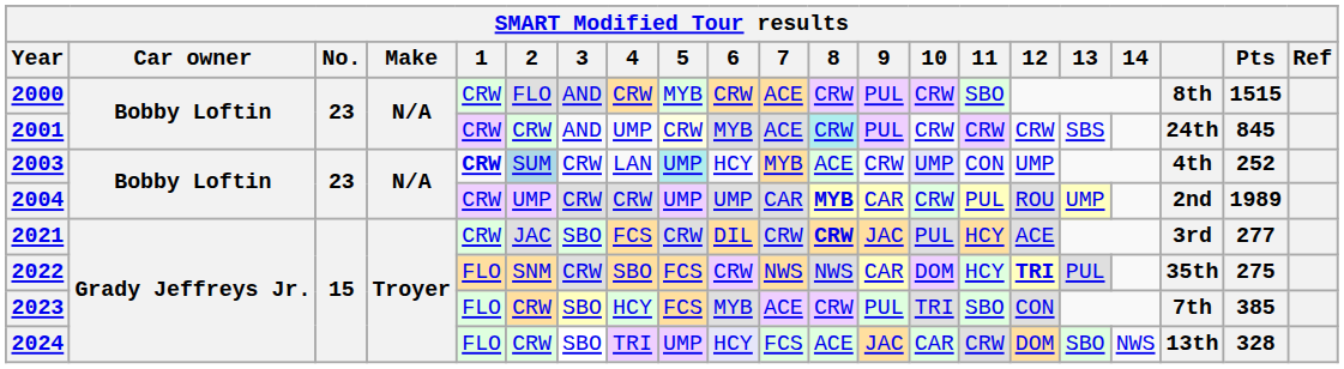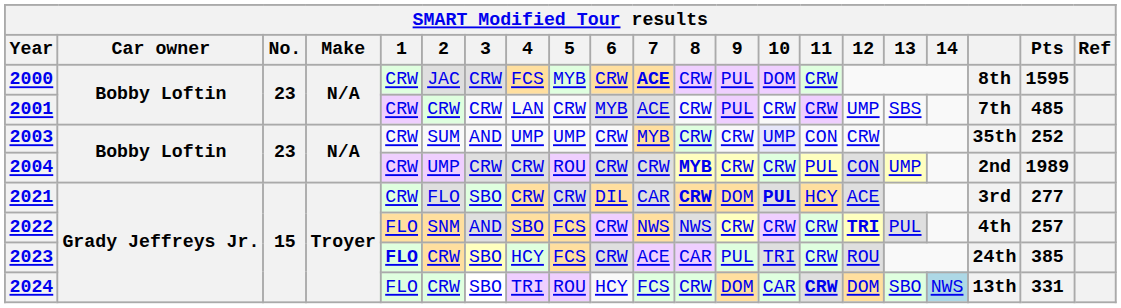 <table class="wikitable" style="text-align:center; font-size:75%">
 <tr>
 <th colspan=38><a href='#'>SMART Modified Tour</a> results</th>
 </tr>
 <tr>
 <th>Year</th>
 <th>Car owner</th>
 <th>No.</th>
 <th>Make</th>
 <th>1</th>
 <th>2</th>
 <th>3</th>
 <th>4</th>
 <th>5</th>
 <th>6</th>
 <th>7</th>
 <th>8</th>
 <th>9</th>
 <th>10</th>
 <th>11</th>
 <th>12</th>
 <th>13</th>
 <th>14</th>
 <th></th>
 <th>Pts</th>
 <th>Ref</th>
 </tr>
 <tr>
 <th><a href='#'>2000</a></th>
 <th rowspan=2>Bobby Loftin</th>
 <th rowspan=2>23</th>
 <th rowspan=2>N/A</th>
 <td style="background:#DFFFDF;"><a href='#'>CRW</a><br></td>
-<td style="background:#DFDFDF;"><a href='#'>FLO</a><br></td>
-<td style="background:#DFDFDF;"><a href='#'>AND</a><br></td>
-<td style="background:#FFDF9F;"><a href='#'>CRW</a><br></td>
+<td style="background:#DFDFDF;"><a href='#'>JAC</a><br></td>
+<td style="background:#DFDFDF;"><a href='#'>CRW</a><br></td>
+<td style="background:#FFDF9F;"><a href='#'>FCS</a><br></td>
 <td style="background:#DFFFDF;"><a href='#'>MYB</a><br></td>
 <td style="background:#FFDF9F;"><a href='#'>CRW</a><br></td>
-<td style="background:#FFDF9F;"><a href='#'>ACE</a><br></td>
+<td style="background:#FFDF9F;"><strong><a href='#'>ACE</a><br></strong></td>
 <td style="background:#EFCFFF;"><a href='#'>CRW</a><br></td>
 <td style="background:#EFCFFF;"><a href='#'>PUL</a><br></td>
-<td style="background:#EFCFFF;"><a href='#'>CRW</a><br></td>
-<td style="background:#DFFFDF;"><a href='#'>SBO</a><br></td>
+<td style="background:#EFCFFF;"><a href='#'>DOM</a><br></td>
+<td style="background:#DFFFDF;"><a href='#'>CRW</a><br></td>
 <td colspan=3></td>
 <th>8th</th>
-<th>1515</th>
+<th>1595</th>
 <th></th>
 </tr>
 <tr>
 <th><a href='#'>2001</a></th>
 <td style="background:#EFCFFF;"><a href='#'>CRW</a><br></td>
 <td style="background:#DFFFDF;"><a href='#'>CRW</a><br></td>
-<td><a href='#'>AND</a></td>
-<td><a href='#'>UMP</a></td>
-<td style="background: lightyellow;"><a href='#'>CRW</a></td>
+<td><a href='#'>CRW</a></td>
+<td><a href='#'>LAN</a></td>
+<td><a href='#'>CRW</a></td>
 <td style="background:#DFDFDF;"><a href='#'>MYB</a><br></td>
 <td style="background:#DFDFDF;"><a href='#'>ACE</a><br></td>
-<td style="background: paleturquoise;"><a href='#'>CRW</a></td>
+<td><a href='#'>CRW</a></td>
 <td style="background:#EFCFFF;"><a href='#'>PUL</a><br></td>
 <td><a href='#'>CRW</a></td>
 <td style="background:#EFCFFF;"><a href='#'>CRW</a><br></td>
-<td><a href='#'>CRW</a></td>
+<td><a href='#'>UMP</a></td>
 <td><a href='#'>SBS</a></td>
 <td></td>
-<th>24th</th>
-<th>845</th>
+<th>7th</th>
+<th>485</th>
 <th></th>
 </tr>
 <tr>
 <th><a href='#'>2003</a></th>
 <th rowspan=2>Bobby Loftin</th>
 <th rowspan=2>23</th>
 <th rowspan=2>N/A</th>
-<td><strong><a href='#'>CRW</a></strong></td>
-<td style="background: lightblue;"><a href='#'>SUM</a></td>
 <td><a href='#'>CRW</a></td>
-<td><a href='#'>LAN</a></td>
-<td style="background: paleturquoise;"><a href='#'>UMP</a></td>
-<td><a href='#'>HCY</a></td>
+<td><a href='#'>SUM</a></td>
+<td><a href='#'>AND</a></td>
+<td><a href='#'>UMP</a></td>
+<td><a href='#'>UMP</a></td>
+<td><a href='#'>CRW</a></td>
 <td style="background:#FFDF9F;"><a href='#'>MYB</a><br></td>
-<td style="background:#DFFFDF;"><a href='#'>ACE</a><br></td>
+<td style="background:#DFFFDF;"><a href='#'>CRW</a><br></td>
 <td><a href='#'>CRW</a></td>
 <td style="background: lavender;"><a href='#'>UMP</a></td>
 <td><a href='#'>CON</a></td>
-<td><a href='#'>UMP</a></td>
+<td><a href='#'>CRW</a></td>
 <td colspan=2></td>
-<th>4th</th>
+<th>35th</th>
 <th>252</th>
 <th></th>
 </tr>
 <tr>
 <th><a href='#'>2004</a></th>
 <td style="background:#EFCFFF;"><a href='#'>CRW</a><br></td>
 <td style="background:#EFCFFF;"><a href='#'>UMP</a><br></td>
 <td style="background:#DFDFDF;"><a href='#'>CRW</a><br></td>
 <td style="background:#DFDFDF;"><a href='#'>CRW</a><br></td>
-<td style="background:#EFCFFF;"><a href='#'>UMP</a><br></td>
-<td style="background:#DFDFDF;"><a href='#'>UMP</a><br></td>
-<td style="background:#DFDFDF;"><a href='#'>CAR</a><br></td>
+<td style="background:#EFCFFF;"><a href='#'>ROU</a><br></td>
+<td style="background:#DFDFDF;"><a href='#'>CRW</a><br></td>
+<td style="background:#DFDFDF;"><a href='#'>CRW</a><br></td>
 <td style="background:#FFFFBF;"><strong><a href='#'>MYB</a></strong><br></td>
-<td style="background:#FFFFBF;"><a href='#'>CAR</a><br></td>
+<td style="background:#FFFFBF;"><a href='#'>CRW</a><br></td>
 <td style="background:#DFFFDF;"><a href='#'>CRW</a><br></td>
 <td style="background:#FFFFBF;"><a href='#'>PUL</a><br></td>
-<td style="background:#DFDFDF;"><a href='#'>ROU</a><br></td>
+<td style="background:#DFDFDF;"><a href='#'>CON</a><br></td>
 <td style="background:#FFFFBF;"><a href='#'>UMP</a><br></td>
 <td></td>
 <th>2nd</th>
 <th>1989</th>
 <th></th>
 </tr>
 <tr>
 <th><a href='#'>2021</a></th>
 <th rowspan=4>Grady Jeffreys Jr.</th>
 <th rowspan=4>15</th>
 <th rowspan=4>Troyer</th>
 <td style="background:#DFFFDF;"><a href='#'>CRW</a><br></td>
-<td style="background:#DFDFDF;"><a href='#'>JAC</a><br></td>
+<td style="background:#DFDFDF;"><a href='#'>FLO</a><br></td>
 <td style="background:#DFFFDF;"><a href='#'>SBO</a><br></td>
-<td style="background:#FFDF9F;"><a href='#'>FCS</a><br></td>
+<td style="background:#FFDF9F;"><a href='#'>CRW</a><br></td>
 <td style="background:#DFDFDF;"><a href='#'>CRW</a><br></td>
 <td style="background:#FFDF9F;"><a href='#'>DIL</a><br></td>
-<td style="background:#DFDFDF;"><a href='#'>CRW</a><br></td>
+<td style="background:#DFDFDF;"><a href='#'>CAR</a><br></td>
 <td style="background:#FFDF9F;"><strong><a href='#'>CRW</a></strong><br></td>
-<td style="background:#FFDF9F;"><a href='#'>JAC</a><br></td>
-<td style="background:#DFDFDF;"><a href='#'>PUL</a><br></td>
+<td style="background:#FFDF9F;"><a href='#'>DOM</a><br></td>
+<td style="background:#DFDFDF;"><strong><a href='#'>PUL</a><br></strong></td>
 <td style="background:#FFDF9F;"><a href='#'>HCY</a><br></td>
 <td style="background:#DFDFDF;"><a href='#'>ACE</a><br></td>
 <td colspan=2></td>
 <th>3rd</th>
 <th>277</th>
 <th></th>
 </tr>
 <tr>
 <th><a href='#'>2022</a></th>
 <td style="background:#FFDF9F;"><a href='#'>FLO</a><br></td>
 <td style="background:#FFDF9F;"><a href='#'>SNM</a><br></td>
-<td style="background:#DFDFDF;"><a href='#'>CRW</a><br></td>
+<td style="background:#DFDFDF;"><a href='#'>AND</a><br></td>
 <td style="background:#FFDF9F;"><a href='#'>SBO</a><br></td>
 <td style="background:#FFDF9F;"><a href='#'>FCS</a><br></td>
 <td style="background:#EFCFFF;"><a href='#'>CRW</a><br></td>
 <td style="background:#FFDF9F;"><a href='#'>NWS</a><br></td>
 <td style="background:#DFDFDF;"><a href='#'>NWS</a><br></td>
-<td style="background:#FFFFBF;"><a href='#'>CAR</a><br></td>
-<td style="background:#EFCFFF;"><a href='#'>DOM</a><br></td>
-<td style="background:#DFFFDF;"><a href='#'>HCY</a><br></td>
+<td style="background:#FFFFBF;"><a href='#'>CRW</a><br></td>
+<td style="background:#EFCFFF;"><a href='#'>CRW</a><br></td>
+<td style="background:#DFFFDF;"><a href='#'>CRW</a><br></td>
 <td style="background:#FFFFBF;"><strong><a href='#'>TRI</a></strong><br></td>
 <td style="background:#DFDFDF;"><a href='#'>PUL</a><br></td>
 <td></td>
-<th>35th</th>
-<th>275</th>
+<th>4th</th>
+<th>257</th>
 <th></th>
 </tr>
 <tr>
 <th><a href='#'>2023</a></th>
-<td style="background:#DFFFDF;"><a href='#'>FLO</a><br></td>
+<td style="background:#DFFFDF;"><strong><a href='#'>FLO</a><br></strong></td>
 <td style="background:#FFDF9F;"><a href='#'>CRW</a><br></td>
 <td style="background:#FFFFBF;"><a href='#'>SBO</a><br></td>
 <td style="background:#DFFFDF;"><a href='#'>HCY</a><br></td>
 <td style="background:#FFDF9F;"><a href='#'>FCS</a><br></td>
-<td style="background:#DFDFDF;"><a href='#'>MYB</a><br></td>
+<td style="background:#DFDFDF;"><a href='#'>CRW</a><br></td>
 <td style="background:#EFCFFF;"><a href='#'>ACE</a><br></td>
-<td style="background:#EFCFFF;"><a href='#'>CRW</a><br></td>
+<td style="background:#EFCFFF;"><a href='#'>CAR</a><br></td>
 <td style="background:#DFFFDF;"><a href='#'>PUL</a><br></td>
 <td style="background:#DFDFDF;"><a href='#'>TRI</a><br></td>
-<td style="background:#DFFFDF;"><a href='#'>SBO</a><br></td>
-<td style="background:#DFDFDF;"><a href='#'>CON</a><br></td>
+<td style="background:#DFFFDF;"><a href='#'>CRW</a><br></td>
+<td style="background:#DFDFDF;"><a href='#'>ROU</a><br></td>
 <td colspan=2></td>
-<th>7th</th>
+<th>24th</th>
 <th>385</th>
 <th></th>
 </tr>
 <tr>
 <th><a href='#'>2024</a></th>
 <td style="background:#DFFFDF;"><a href='#'>FLO</a><br></td>
 <td style="background:#DFFFDF;"><a href='#'>CRW</a><br></td>
 <td style="background:#FFFFFF;"><a href='#'>SBO</a><br></td>
 <td style="background:#EFCFFF;"><a href='#'>TRI</a><br></td>
-<td style="background:#EFCFFF;"><a href='#'>UMP</a><br></td>
-<td style="background: lavender;"><a href='#'>HCY</a></td>
+<td style="background:#EFCFFF;"><a href='#'>ROU</a><br></td>
+<td><a href='#'>HCY</a></td>
 <td style="background:#DFFFDF;"><a href='#'>FCS</a><br></td>
-<td style="background:#DFFFDF;"><a href='#'>ACE</a><br></td>
-<td style="background:#FFDF9F;"><a href='#'>JAC</a><br></td>
+<td style="background:#DFFFDF;"><a href='#'>CRW</a><br></td>
+<td style="background:#FFDF9F;"><a href='#'>DOM</a><br></td>
 <td style="background:#DFFFDF;"><a href='#'>CAR</a><br></td>
-<td style="background:#DFDFDF;"><a href='#'>CRW</a><br></td>
+<td style="background:#DFDFDF;"><strong><a href='#'>CRW</a><br></strong></td>
 <td style="background:#FFDF9F;"><a href='#'>DOM</a><br></td>
 <td style="background:#DFFFDF;"><a href='#'>SBO</a><br></td>
-<td><a href='#'>NWS</a></td>
+<td style="background: lightblue;"><a href='#'>NWS</a></td>
 <th>13th</th>
-<th>328</th>
+<th>331</th>
 <th></th>
 </tr>
 </table>
